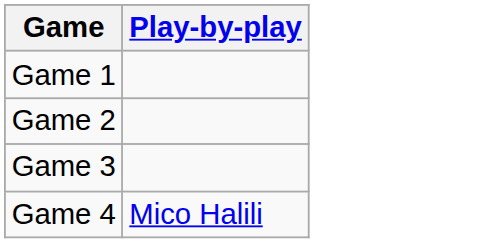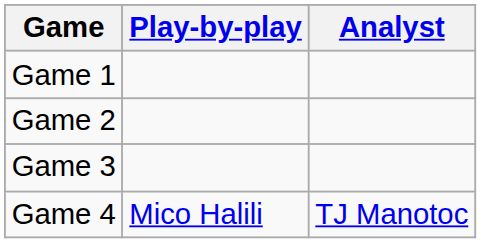 <table class="wikitable">
 <tr>
 <th>Game</th>
 <th><a href='#'>Play-by-play</a></th>
+<th><a href='#'>Analyst</a></th>
 </tr>
 <tr>
 <td>Game 1</td>
+<td></td>
 <td></td>
 </tr>
 <tr>
 <td>Game 2</td>
 <td></td>
+<td></td>
 </tr>
 <tr>
 <td>Game 3</td>
+<td></td>
 <td></td>
 </tr>
 <tr>
 <td>Game 4</td>
 <td><a href='#'>Mico Halili</a></td>
+<td><a href='#'>TJ Manotoc</a></td>
 </tr>
 </table>
